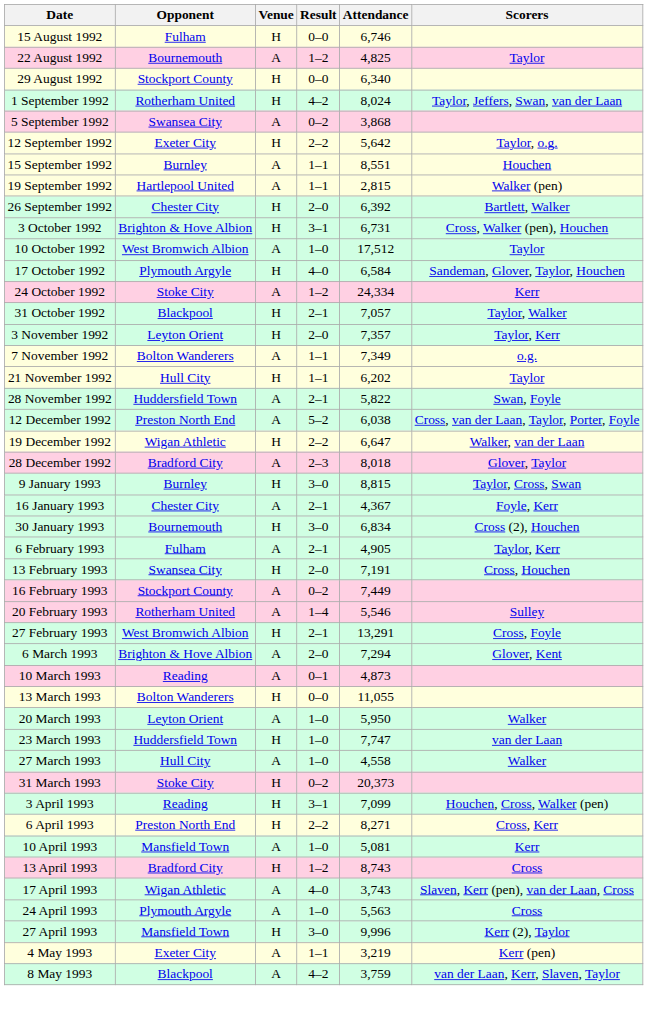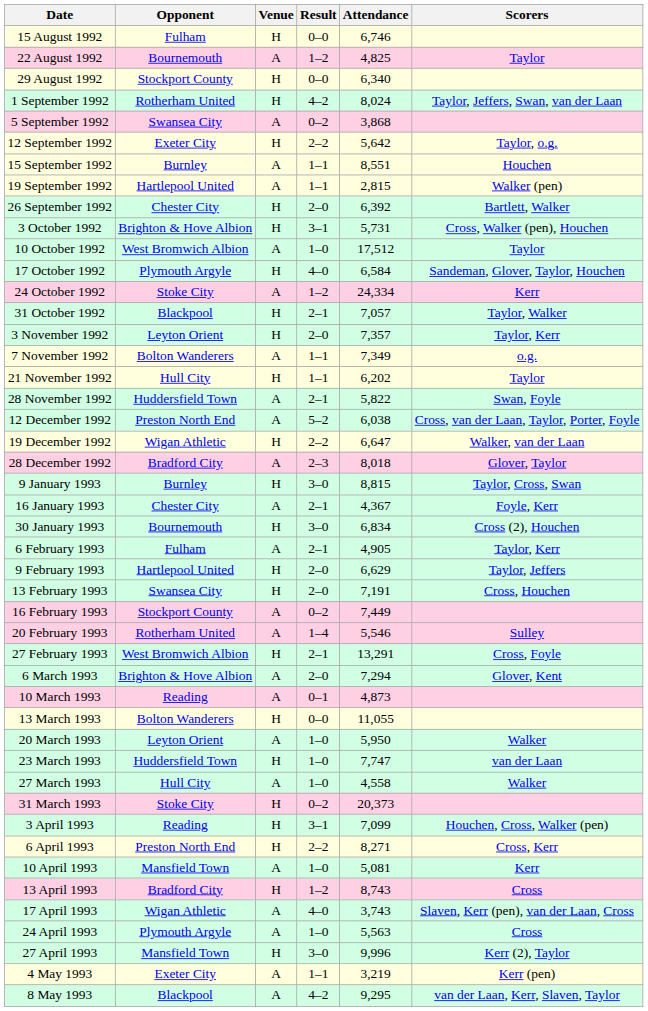 <table class="wikitable sortable" style="text-align:center;">
 <tr>
 <th>Date</th>
 <th>Opponent</th>
 <th>Venue</th>
 <th>Result</th>
 <th>Attendance</th>
 <th>Scorers</th>
 </tr>
 <tr style="background:#ffd;">
 <td>15 August 1992</td>
 <td><a href='#'>Fulham</a></td>
 <td>H</td>
 <td>0–0</td>
 <td>6,746</td>
 <td></td>
 </tr>
 <tr style="background:#ffd0e3;">
 <td>22 August 1992</td>
 <td><a href='#'>Bournemouth</a></td>
 <td>A</td>
 <td>1–2</td>
 <td>4,825</td>
 <td><a href='#'>Taylor</a></td>
 </tr>
 <tr style="background:#ffd;">
 <td>29 August 1992</td>
 <td><a href='#'>Stockport County</a></td>
 <td>H</td>
 <td>0–0</td>
 <td>6,340</td>
 <td></td>
 </tr>
 <tr style="background:#d0ffe3;">
 <td>1 September 1992</td>
 <td><a href='#'>Rotherham United</a></td>
 <td>H</td>
 <td>4–2</td>
 <td>8,024</td>
 <td><a href='#'>Taylor</a>, <a href='#'>Jeffers</a>, <a href='#'>Swan</a>, <a href='#'>van der Laan</a></td>
 </tr>
 <tr style="background:#ffd0e3;">
 <td>5 September 1992</td>
 <td><a href='#'>Swansea City</a></td>
 <td>A</td>
 <td>0–2</td>
 <td>3,868</td>
 <td></td>
 </tr>
 <tr style="background:#ffd;">
 <td>12 September 1992</td>
 <td><a href='#'>Exeter City</a></td>
 <td>H</td>
 <td>2–2</td>
 <td>5,642</td>
 <td><a href='#'>Taylor</a>, <a href='#'>o.g.</a></td>
 </tr>
 <tr style="background:#ffd;">
 <td>15 September 1992</td>
 <td><a href='#'>Burnley</a></td>
 <td>A</td>
 <td>1–1</td>
 <td>8,551</td>
 <td><a href='#'>Houchen</a></td>
 </tr>
 <tr style="background:#ffd;">
 <td>19 September 1992</td>
 <td><a href='#'>Hartlepool United</a></td>
 <td>A</td>
 <td>1–1</td>
 <td>2,815</td>
 <td><a href='#'>Walker</a> (pen)</td>
 </tr>
 <tr style="background:#d0ffe3;">
 <td>26 September 1992</td>
 <td><a href='#'>Chester City</a></td>
 <td>H</td>
 <td>2–0</td>
 <td>6,392</td>
 <td><a href='#'>Bartlett</a>, <a href='#'>Walker</a></td>
 </tr>
 <tr style="background:#d0ffe3;">
 <td>3 October 1992</td>
 <td><a href='#'>Brighton & Hove Albion</a></td>
 <td>H</td>
 <td>3–1</td>
-<td>6,731</td>
+<td>5,731</td>
 <td><a href='#'>Cross</a>, <a href='#'>Walker</a> (pen), <a href='#'>Houchen</a></td>
 </tr>
 <tr style="background:#d0ffe3;">
 <td>10 October 1992</td>
 <td><a href='#'>West Bromwich Albion</a></td>
 <td>A</td>
 <td>1–0</td>
 <td>17,512</td>
 <td><a href='#'>Taylor</a></td>
 </tr>
 <tr style="background:#d0ffe3;">
 <td>17 October 1992</td>
 <td><a href='#'>Plymouth Argyle</a></td>
 <td>H</td>
 <td>4–0</td>
 <td>6,584</td>
 <td><a href='#'>Sandeman</a>, <a href='#'>Glover</a>, <a href='#'>Taylor</a>, <a href='#'>Houchen</a></td>
 </tr>
 <tr style="background:#ffd0e3;">
 <td>24 October 1992</td>
 <td><a href='#'>Stoke City</a></td>
 <td>A</td>
 <td>1–2</td>
 <td>24,334</td>
 <td><a href='#'>Kerr</a></td>
 </tr>
 <tr style="background:#d0ffe3;">
 <td>31 October 1992</td>
 <td><a href='#'>Blackpool</a></td>
 <td>H</td>
 <td>2–1</td>
 <td>7,057</td>
 <td><a href='#'>Taylor</a>, <a href='#'>Walker</a></td>
 </tr>
 <tr style="background:#d0ffe3;">
 <td>3 November 1992</td>
 <td><a href='#'>Leyton Orient</a></td>
 <td>H</td>
 <td>2–0</td>
 <td>7,357</td>
 <td><a href='#'>Taylor</a>, <a href='#'>Kerr</a></td>
 </tr>
 <tr style="background:#ffd;">
 <td>7 November 1992</td>
 <td><a href='#'>Bolton Wanderers</a></td>
 <td>A</td>
 <td>1–1</td>
 <td>7,349</td>
 <td><a href='#'>o.g.</a></td>
 </tr>
 <tr style="background:#ffd;">
 <td>21 November 1992</td>
 <td><a href='#'>Hull City</a></td>
 <td>H</td>
 <td>1–1</td>
 <td>6,202</td>
 <td><a href='#'>Taylor</a></td>
 </tr>
 <tr style="background:#d0ffe3;">
 <td>28 November 1992</td>
 <td><a href='#'>Huddersfield Town</a></td>
 <td>A</td>
 <td>2–1</td>
 <td>5,822</td>
 <td><a href='#'>Swan</a>, <a href='#'>Foyle</a></td>
 </tr>
 <tr style="background:#d0ffe3;">
 <td>12 December 1992</td>
 <td><a href='#'>Preston North End</a></td>
 <td>A</td>
 <td>5–2</td>
 <td>6,038</td>
 <td><a href='#'>Cross</a>, <a href='#'>van der Laan</a>, <a href='#'>Taylor</a>, <a href='#'>Porter</a>, <a href='#'>Foyle</a></td>
 </tr>
 <tr style="background:#ffd;">
 <td>19 December 1992</td>
 <td><a href='#'>Wigan Athletic</a></td>
 <td>H</td>
 <td>2–2</td>
 <td>6,647</td>
 <td><a href='#'>Walker</a>, <a href='#'>van der Laan</a></td>
 </tr>
 <tr style="background:#ffd0e3;">
 <td>28 December 1992</td>
 <td><a href='#'>Bradford City</a></td>
 <td>A</td>
 <td>2–3</td>
 <td>8,018</td>
 <td><a href='#'>Glover</a>, <a href='#'>Taylor</a></td>
 </tr>
 <tr style="background:#d0ffe3;">
 <td>9 January 1993</td>
 <td><a href='#'>Burnley</a></td>
 <td>H</td>
 <td>3–0</td>
 <td>8,815</td>
 <td><a href='#'>Taylor</a>, <a href='#'>Cross</a>, <a href='#'>Swan</a></td>
 </tr>
 <tr style="background:#d0ffe3;">
 <td>16 January 1993</td>
 <td><a href='#'>Chester City</a></td>
 <td>A</td>
 <td>2–1</td>
 <td>4,367</td>
 <td><a href='#'>Foyle</a>, <a href='#'>Kerr</a></td>
 </tr>
 <tr style="background:#d0ffe3;">
 <td>30 January 1993</td>
 <td><a href='#'>Bournemouth</a></td>
 <td>H</td>
 <td>3–0</td>
 <td>6,834</td>
 <td><a href='#'>Cross</a> (2), <a href='#'>Houchen</a></td>
 </tr>
 <tr style="background:#d0ffe3;">
 <td>6 February 1993</td>
 <td><a href='#'>Fulham</a></td>
 <td>A</td>
 <td>2–1</td>
 <td>4,905</td>
 <td><a href='#'>Taylor</a>, <a href='#'>Kerr</a></td>
+</tr>
+<tr style="background:#d0ffe3;">
+<td>9 February 1993</td>
+<td><a href='#'>Hartlepool United</a></td>
+<td>H</td>
+<td>2–0</td>
+<td>6,629</td>
+<td><a href='#'>Taylor</a>, <a href='#'>Jeffers</a></td>
 </tr>
 <tr style="background:#d0ffe3;">
 <td>13 February 1993</td>
 <td><a href='#'>Swansea City</a></td>
 <td>H</td>
 <td>2–0</td>
 <td>7,191</td>
 <td><a href='#'>Cross</a>, <a href='#'>Houchen</a></td>
 </tr>
 <tr style="background:#ffd0e3;">
 <td>16 February 1993</td>
 <td><a href='#'>Stockport County</a></td>
 <td>A</td>
 <td>0–2</td>
 <td>7,449</td>
 <td></td>
 </tr>
 <tr style="background:#ffd0e3;">
 <td>20 February 1993</td>
 <td><a href='#'>Rotherham United</a></td>
 <td>A</td>
 <td>1–4</td>
 <td>5,546</td>
 <td><a href='#'>Sulley</a></td>
 </tr>
 <tr style="background:#d0ffe3;">
 <td>27 February 1993</td>
 <td><a href='#'>West Bromwich Albion</a></td>
 <td>H</td>
 <td>2–1</td>
 <td>13,291</td>
 <td><a href='#'>Cross</a>, <a href='#'>Foyle</a></td>
 </tr>
 <tr style="background:#d0ffe3;">
 <td>6 March 1993</td>
 <td><a href='#'>Brighton & Hove Albion</a></td>
 <td>A</td>
 <td>2–0</td>
 <td>7,294</td>
 <td><a href='#'>Glover</a>, <a href='#'>Kent</a></td>
 </tr>
 <tr style="background:#ffd0e3;">
 <td>10 March 1993</td>
 <td><a href='#'>Reading</a></td>
 <td>A</td>
 <td>0–1</td>
 <td>4,873</td>
 <td></td>
 </tr>
 <tr style="background:#ffd;">
 <td>13 March 1993</td>
 <td><a href='#'>Bolton Wanderers</a></td>
 <td>H</td>
 <td>0–0</td>
 <td>11,055</td>
 <td></td>
 </tr>
 <tr style="background:#d0ffe3;">
 <td>20 March 1993</td>
 <td><a href='#'>Leyton Orient</a></td>
 <td>A</td>
 <td>1–0</td>
 <td>5,950</td>
 <td><a href='#'>Walker</a></td>
 </tr>
 <tr style="background:#d0ffe3;">
 <td>23 March 1993</td>
 <td><a href='#'>Huddersfield Town</a></td>
 <td>H</td>
 <td>1–0</td>
 <td>7,747</td>
 <td><a href='#'>van der Laan</a></td>
 </tr>
 <tr style="background:#d0ffe3;">
 <td>27 March 1993</td>
 <td><a href='#'>Hull City</a></td>
 <td>A</td>
 <td>1–0</td>
 <td>4,558</td>
 <td><a href='#'>Walker</a></td>
 </tr>
 <tr style="background:#ffd0e3;">
 <td>31 March 1993</td>
 <td><a href='#'>Stoke City</a></td>
 <td>H</td>
 <td>0–2</td>
 <td>20,373</td>
 <td></td>
 </tr>
 <tr style="background:#d0ffe3;">
 <td>3 April 1993</td>
 <td><a href='#'>Reading</a></td>
 <td>H</td>
 <td>3–1</td>
 <td>7,099</td>
 <td><a href='#'>Houchen</a>, <a href='#'>Cross</a>, <a href='#'>Walker</a> (pen)</td>
 </tr>
 <tr style="background:#ffd;">
 <td>6 April 1993</td>
 <td><a href='#'>Preston North End</a></td>
 <td>H</td>
 <td>2–2</td>
 <td>8,271</td>
 <td><a href='#'>Cross</a>, <a href='#'>Kerr</a></td>
 </tr>
 <tr style="background:#d0ffe3;">
 <td>10 April 1993</td>
 <td><a href='#'>Mansfield Town</a></td>
 <td>A</td>
 <td>1–0</td>
 <td>5,081</td>
 <td><a href='#'>Kerr</a></td>
 </tr>
 <tr style="background:#ffd0e3;">
 <td>13 April 1993</td>
 <td><a href='#'>Bradford City</a></td>
 <td>H</td>
 <td>1–2</td>
 <td>8,743</td>
 <td><a href='#'>Cross</a></td>
 </tr>
 <tr style="background:#d0ffe3;">
 <td>17 April 1993</td>
 <td><a href='#'>Wigan Athletic</a></td>
 <td>A</td>
 <td>4–0</td>
 <td>3,743</td>
 <td><a href='#'>Slaven</a>, <a href='#'>Kerr</a> (pen), <a href='#'>van der Laan</a>, <a href='#'>Cross</a></td>
 </tr>
 <tr style="background:#d0ffe3;">
 <td>24 April 1993</td>
 <td><a href='#'>Plymouth Argyle</a></td>
 <td>A</td>
 <td>1–0</td>
 <td>5,563</td>
 <td><a href='#'>Cross</a></td>
 </tr>
 <tr style="background:#d0ffe3;">
 <td>27 April 1993</td>
 <td><a href='#'>Mansfield Town</a></td>
 <td>H</td>
 <td>3–0</td>
 <td>9,996</td>
 <td><a href='#'>Kerr</a> (2), <a href='#'>Taylor</a></td>
 </tr>
 <tr style="background:#ffd;">
 <td>4 May 1993</td>
 <td><a href='#'>Exeter City</a></td>
 <td>A</td>
 <td>1–1</td>
 <td>3,219</td>
 <td><a href='#'>Kerr</a> (pen)</td>
 </tr>
 <tr style="background:#d0ffe3;">
 <td>8 May 1993</td>
 <td><a href='#'>Blackpool</a></td>
 <td>A</td>
 <td>4–2</td>
-<td>3,759</td>
+<td>9,295</td>
 <td><a href='#'>van der Laan</a>, <a href='#'>Kerr</a>, <a href='#'>Slaven</a>, <a href='#'>Taylor</a></td>
 </tr>
 </table>
